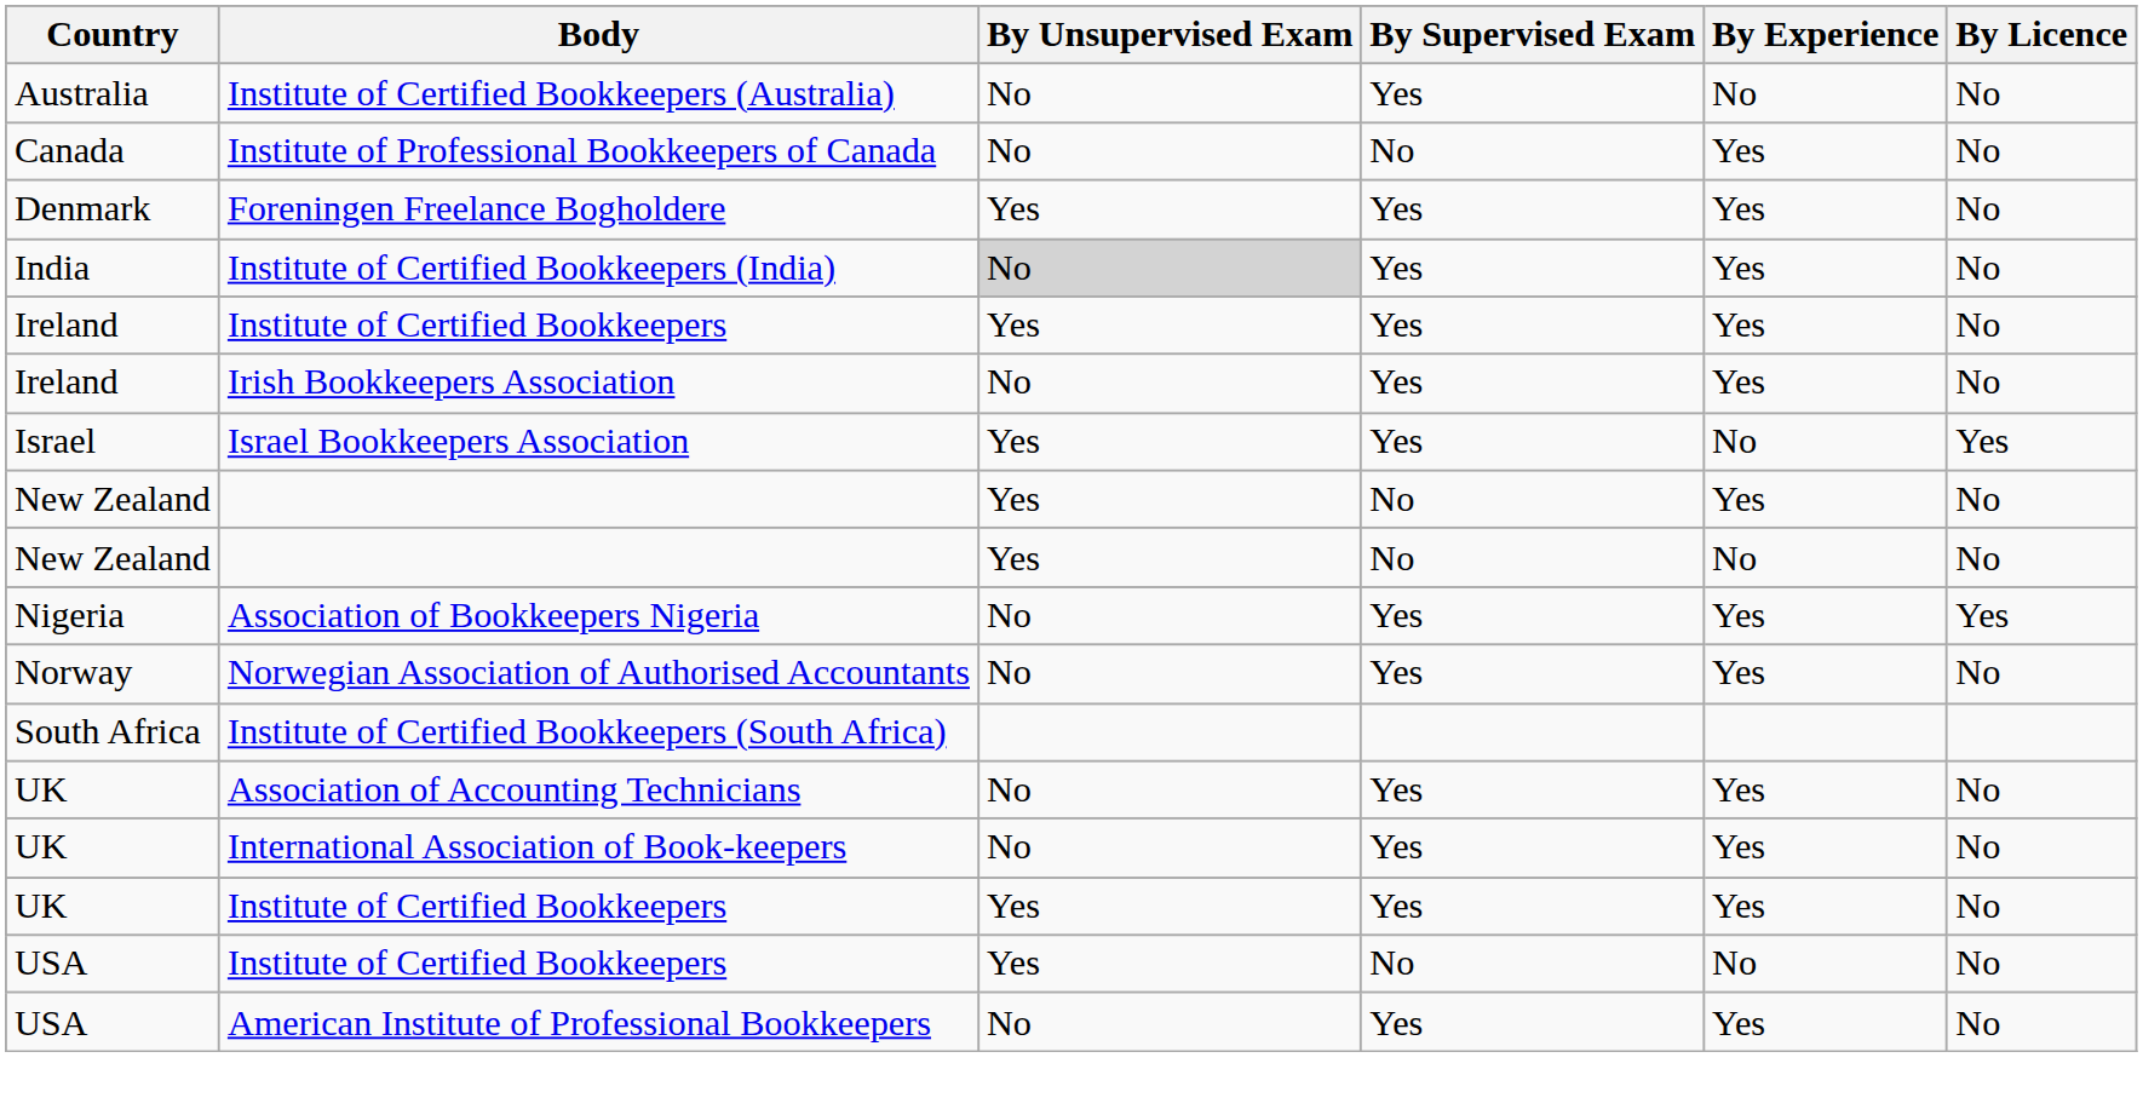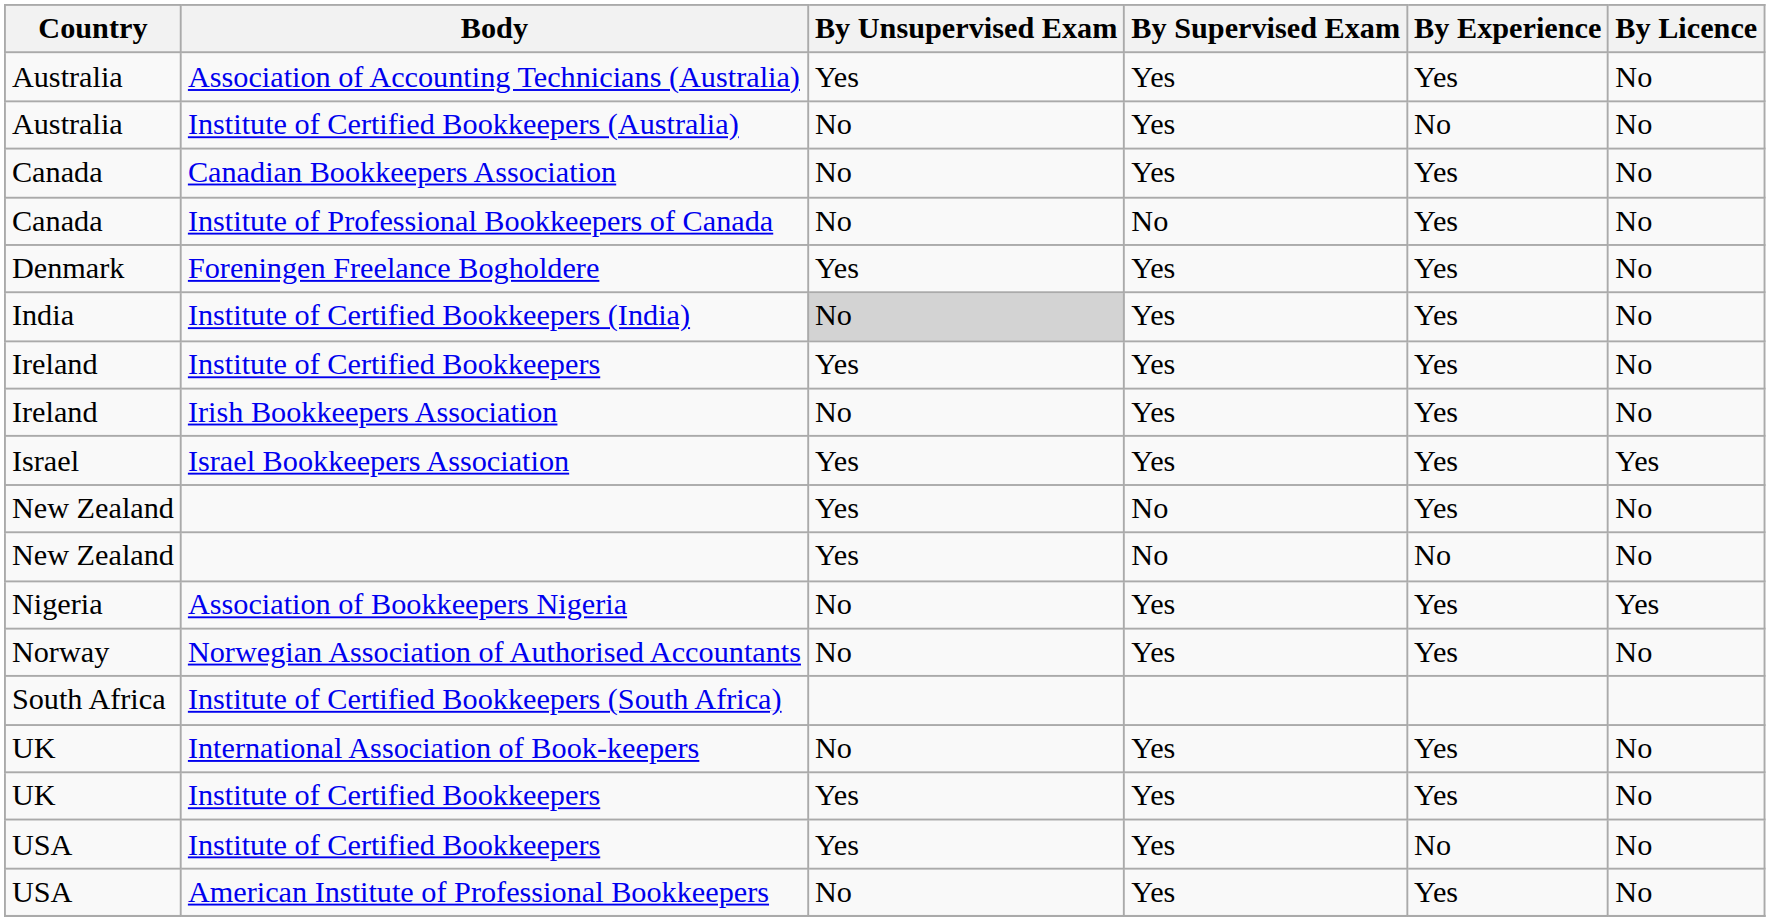 <table class="wikitable sortable" border="1">
 <tr>
 <th>Country</th>
 <th>Body</th>
 <th>By Unsupervised Exam</th>
 <th>By Supervised Exam</th>
 <th>By Experience</th>
 <th>By Licence</th>
 </tr>
 <tr>
 <td>Australia</td>
+<td><a href='#'>Association of Accounting Technicians (Australia)</a></td>
+<td>Yes</td>
+<td>Yes</td>
+<td>Yes</td>
+<td>No</td>
+</tr>
+<tr>
+<td>Australia</td>
 <td><a href='#'>Institute of Certified Bookkeepers (Australia)</a></td>
 <td>No</td>
 <td>Yes</td>
 <td>No</td>
+<td>No</td>
+</tr>
+<tr>
+<td>Canada</td>
+<td><a href='#'>Canadian Bookkeepers Association</a></td>
+<td>No</td>
+<td>Yes</td>
+<td>Yes</td>
 <td>No</td>
 </tr>
 <tr>
 <td>Canada</td>
 <td><a href='#'>Institute of Professional Bookkeepers of Canada</a></td>
 <td>No</td>
 <td>No</td>
 <td>Yes</td>
 <td>No</td>
 </tr>
 <tr>
 <td>Denmark</td>
 <td><a href='#'>Foreningen Freelance Bogholdere</a></td>
 <td>Yes</td>
 <td>Yes</td>
 <td>Yes</td>
 <td>No</td>
 </tr>
 <tr>
 <td>India</td>
 <td><a href='#'>Institute of Certified Bookkeepers (India)</a></td>
 <td style="background: lightgrey;">No</td>
 <td>Yes</td>
 <td>Yes</td>
 <td>No</td>
 </tr>
 <tr>
 <td>Ireland</td>
 <td><a href='#'>Institute of Certified Bookkeepers</a></td>
 <td>Yes</td>
 <td>Yes</td>
 <td>Yes</td>
 <td>No</td>
 </tr>
 <tr>
 <td>Ireland</td>
 <td><a href='#'>Irish Bookkeepers Association</a></td>
 <td>No</td>
 <td>Yes</td>
 <td>Yes</td>
 <td>No</td>
 </tr>
 <tr>
 <td>Israel</td>
 <td><a href='#'>Israel Bookkeepers Association</a></td>
 <td>Yes</td>
 <td>Yes</td>
-<td>No</td>
+<td>Yes</td>
 <td>Yes</td>
 </tr>
 <tr>
 <td>New Zealand</td>
 <td></td>
 <td>Yes</td>
 <td>No</td>
 <td>Yes</td>
 <td>No</td>
 </tr>
 <tr>
 <td>New Zealand</td>
 <td></td>
 <td>Yes</td>
 <td>No</td>
 <td>No</td>
 <td>No</td>
 </tr>
 <tr>
 <td>Nigeria</td>
 <td><a href='#'>Association of Bookkeepers Nigeria</a></td>
 <td>No</td>
 <td>Yes</td>
 <td>Yes</td>
 <td>Yes</td>
 </tr>
 <tr>
 <td>Norway</td>
 <td><a href='#'>Norwegian Association of Authorised Accountants</a></td>
 <td>No</td>
 <td>Yes</td>
 <td>Yes</td>
 <td>No</td>
 </tr>
 <tr>
 <td>South Africa</td>
 <td><a href='#'>Institute of Certified Bookkeepers (South Africa)</a></td>
 <td></td>
 <td></td>
 <td></td>
 <td></td>
 </tr>
 <tr>
 <td>UK</td>
-<td><a href='#'>Association of Accounting Technicians</a></td>
-<td>No</td>
-<td>Yes</td>
-<td>Yes</td>
-<td>No</td>
-</tr>
-<tr>
-<td>UK</td>
 <td><a href='#'>International Association of Book-keepers</a></td>
 <td>No</td>
 <td>Yes</td>
 <td>Yes</td>
 <td>No</td>
 </tr>
 <tr>
 <td>UK</td>
 <td><a href='#'>Institute of Certified Bookkeepers</a></td>
 <td>Yes</td>
 <td>Yes</td>
 <td>Yes</td>
 <td>No</td>
 </tr>
 <tr>
 <td>USA</td>
 <td><a href='#'>Institute of Certified Bookkeepers</a></td>
 <td>Yes</td>
-<td>No</td>
+<td>Yes</td>
 <td>No</td>
 <td>No</td>
 </tr>
 <tr>
 <td>USA</td>
 <td><a href='#'>American Institute of Professional Bookkeepers</a></td>
 <td>No</td>
 <td>Yes</td>
 <td>Yes</td>
 <td>No</td>
 </tr>
 <tr>
 </tr>
 </table>
